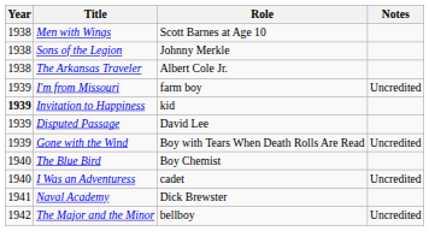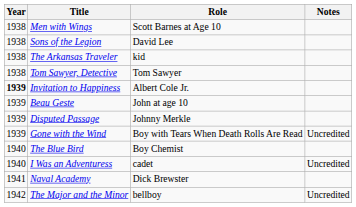 <table class="wikitable">
 <tr>
 <th>Year</th>
 <th>Title</th>
 <th>Role</th>
 <th>Notes</th>
 </tr>
 <tr>
 <td>1938</td>
 <td><em><a href='#'>Men with Wings</a></em></td>
 <td>Scott Barnes at Age 10</td>
 <td></td>
 </tr>
 <tr>
 <td>1938</td>
 <td><em><a href='#'>Sons of the Legion</a></em></td>
-<td>Johnny Merkle</td>
+<td>David Lee</td>
 <td></td>
 </tr>
 <tr>
 <td>1938</td>
 <td><em><a href='#'>The Arkansas Traveler</a></em></td>
+<td>kid</td>
+<td></td>
+</tr>
+<tr>
+<td>1938</td>
+<td><em><a href='#'>Tom Sawyer, Detective</a></em></td>
+<td>Tom Sawyer</td>
+<td></td>
+</tr>
+<tr>
+<td><strong>1939</strong></td>
+<td><em><a href='#'>Invitation to Happiness</a></em></td>
 <td>Albert Cole Jr.</td>
 <td></td>
 </tr>
 <tr>
 <td>1939</td>
-<td><em><a href='#'>I'm from Missouri</a></em></td>
-<td>farm boy</td>
-<td>Uncredited</td>
-</tr>
-<tr>
-<td><strong>1939</strong></td>
-<td><em><a href='#'>Invitation to Happiness</a></em></td>
-<td>kid</td>
+<td><em><a href='#'>Beau Geste</a></em></td>
+<td>John at age 10</td>
 <td></td>
 </tr>
 <tr>
 <td>1939</td>
 <td><em><a href='#'>Disputed Passage</a></em></td>
-<td>David Lee</td>
+<td>Johnny Merkle</td>
 <td></td>
 </tr>
 <tr>
 <td>1939</td>
 <td><em><a href='#'>Gone with the Wind</a></em></td>
 <td>Boy with Tears When Death Rolls Are Read</td>
 <td>Uncredited</td>
 </tr>
 <tr>
 <td>1940</td>
 <td><em><a href='#'>The Blue Bird</a></em></td>
 <td>Boy Chemist</td>
 <td></td>
 </tr>
 <tr>
 <td>1940</td>
 <td><em><a href='#'>I Was an Adventuress</a></em></td>
 <td>cadet</td>
 <td>Uncredited</td>
 </tr>
 <tr>
 <td>1941</td>
 <td><em><a href='#'>Naval Academy</a></em></td>
 <td>Dick Brewster</td>
 <td></td>
 </tr>
 <tr>
 <td>1942</td>
 <td><em><a href='#'>The Major and the Minor</a></em></td>
 <td>bellboy</td>
 <td>Uncredited</td>
 </tr>
 </table>
